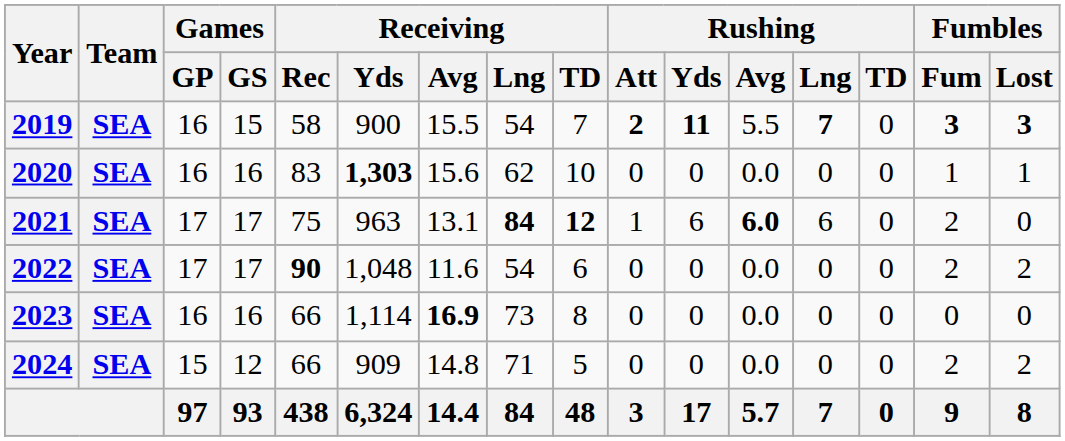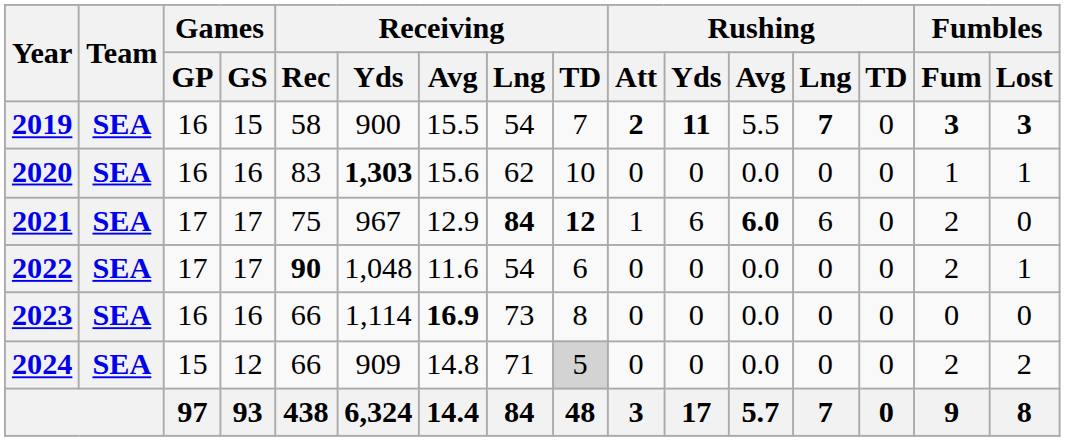 <table class=wikitable style="text-align:center;">
 <tr>
 <th rowspan="2">Year</th>
 <th rowspan="2">Team</th>
 <th colspan="2">Games</th>
 <th colspan="5">Receiving</th>
 <th colspan="5">Rushing</th>
 <th colspan="2">Fumbles</th>
 </tr>
 <tr>
 <th>GP</th>
 <th>GS</th>
 <th>Rec</th>
 <th>Yds</th>
 <th>Avg</th>
 <th>Lng</th>
 <th>TD</th>
 <th>Att</th>
 <th>Yds</th>
 <th>Avg</th>
 <th>Lng</th>
 <th>TD</th>
 <th>Fum</th>
 <th>Lost</th>
 </tr>
 <tr>
 <th><a href='#'>2019</a></th>
 <th><a href='#'>SEA</a></th>
 <td>16</td>
 <td>15</td>
 <td>58</td>
 <td>900</td>
 <td>15.5</td>
 <td>54</td>
 <td>7</td>
 <td><strong>2</strong></td>
 <td><strong>11</strong></td>
 <td>5.5</td>
 <td><strong>7</strong></td>
 <td>0</td>
 <td><strong>3</strong></td>
 <td><strong>3</strong></td>
 </tr>
 <tr>
 <th><a href='#'>2020</a></th>
 <th><a href='#'>SEA</a></th>
 <td>16</td>
 <td>16</td>
 <td>83</td>
 <td><strong>1,303</strong></td>
 <td>15.6</td>
 <td>62</td>
 <td>10</td>
 <td>0</td>
 <td>0</td>
 <td>0.0</td>
 <td>0</td>
 <td>0</td>
 <td>1</td>
 <td>1</td>
 </tr>
 <tr>
 <th><a href='#'>2021</a></th>
 <th><a href='#'>SEA</a></th>
 <td>17</td>
 <td>17</td>
 <td>75</td>
-<td>963</td>
-<td>13.1</td>
+<td>967</td>
+<td>12.9</td>
 <td><strong>84</strong></td>
 <td><strong>12</strong></td>
 <td>1</td>
 <td>6</td>
 <td><strong>6.0</strong></td>
 <td>6</td>
 <td>0</td>
 <td>2</td>
 <td>0</td>
 </tr>
 <tr>
 <th><a href='#'>2022</a></th>
 <th><a href='#'>SEA</a></th>
 <td>17</td>
 <td>17</td>
 <td><strong>90</strong></td>
 <td>1,048</td>
 <td>11.6</td>
 <td>54</td>
 <td>6</td>
 <td>0</td>
 <td>0</td>
 <td>0.0</td>
 <td>0</td>
 <td>0</td>
 <td>2</td>
-<td>2</td>
+<td>1</td>
 </tr>
 <tr>
 <th><a href='#'>2023</a></th>
 <th><a href='#'>SEA</a></th>
 <td>16</td>
 <td>16</td>
 <td>66</td>
 <td>1,114</td>
 <td><strong>16.9</strong></td>
 <td>73</td>
 <td>8</td>
 <td>0</td>
 <td>0</td>
 <td>0.0</td>
 <td>0</td>
 <td>0</td>
 <td>0</td>
 <td>0</td>
 </tr>
 <tr>
 <th><a href='#'>2024</a></th>
 <th><a href='#'>SEA</a></th>
 <td>15</td>
 <td>12</td>
 <td>66</td>
 <td>909</td>
 <td>14.8</td>
 <td>71</td>
-<td>5</td>
+<td style="background: lightgrey;">5</td>
 <td>0</td>
 <td>0</td>
 <td>0.0</td>
 <td>0</td>
 <td>0</td>
 <td>2</td>
 <td>2</td>
 </tr>
 <tr>
 <th colspan="2"></th>
 <th>97</th>
 <th>93</th>
 <th>438</th>
 <th>6,324</th>
 <th>14.4</th>
 <th>84</th>
 <th>48</th>
 <th>3</th>
 <th>17</th>
 <th>5.7</th>
 <th>7</th>
 <th>0</th>
 <th>9</th>
 <th>8</th>
 </tr>
 </table>
